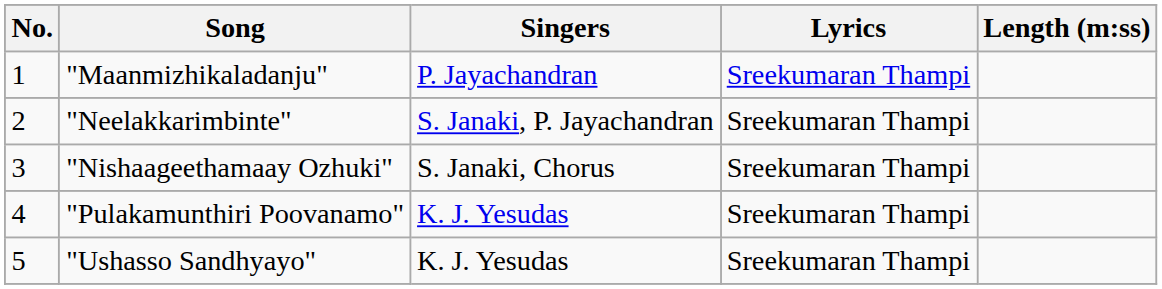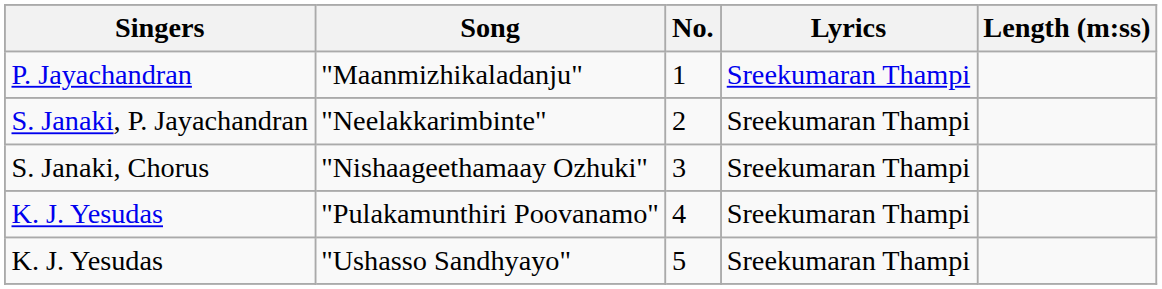 <table class="wikitable" style="font-size:95%;">
 <tr>
+<th>Singers</th>
+<th>Song</th>
 <th>No.</th>
-<th>Song</th>
-<th>Singers</th>
 <th>Lyrics</th>
 <th>Length (m:ss)</th>
 </tr>
 <tr>
+<td><a href='#'>P. Jayachandran</a></td>
+<td>"Maanmizhikaladanju"</td>
 <td>1</td>
-<td>"Maanmizhikaladanju"</td>
-<td><a href='#'>P. Jayachandran</a></td>
 <td><a href='#'>Sreekumaran Thampi</a></td>
 <td></td>
 </tr>
 <tr>
+<td><a href='#'>S. Janaki</a>, P. Jayachandran</td>
+<td>"Neelakkarimbinte"</td>
 <td>2</td>
-<td>"Neelakkarimbinte"</td>
-<td><a href='#'>S. Janaki</a>, P. Jayachandran</td>
 <td>Sreekumaran Thampi</td>
 <td></td>
 </tr>
 <tr>
+<td>S. Janaki, Chorus</td>
+<td>"Nishaageethamaay Ozhuki"</td>
 <td>3</td>
-<td>"Nishaageethamaay Ozhuki"</td>
-<td>S. Janaki, Chorus</td>
 <td>Sreekumaran Thampi</td>
 <td></td>
 </tr>
 <tr>
+<td><a href='#'>K. J. Yesudas</a></td>
+<td>"Pulakamunthiri Poovanamo"</td>
 <td>4</td>
-<td>"Pulakamunthiri Poovanamo"</td>
-<td><a href='#'>K. J. Yesudas</a></td>
 <td>Sreekumaran Thampi</td>
 <td></td>
 </tr>
 <tr>
+<td>K. J. Yesudas</td>
+<td>"Ushasso Sandhyayo"</td>
 <td>5</td>
-<td>"Ushasso Sandhyayo"</td>
-<td>K. J. Yesudas</td>
 <td>Sreekumaran Thampi</td>
 <td></td>
 </tr>
 </table>
